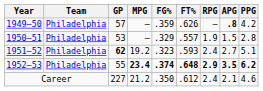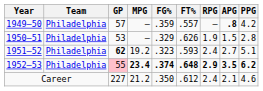 <table class="wikitable sortable" style="font-size:95%; text-align:right;">
 <tr>
 <th>Year</th>
 <th>Team</th>
 <th>GP</th>
 <th>MPG</th>
 <th>FG%</th>
 <th>FT%</th>
 <th>RPG</th>
 <th>APG</th>
 <th>PPG</th>
 </tr>
 <tr>
 <td style="text-align:left;"><a href='#'>1949–50</a></td>
 <td style="text-align:left;"><a href='#'>Philadelphia</a></td>
 <td>57</td>
 <td>–</td>
 <td>.359</td>
-<td>.626</td>
+<td>.557</td>
 <td>–</td>
 <td><strong>.8</strong></td>
 <td>4.2</td>
 </tr>
 <tr>
 <td style="text-align:left;"><a href='#'>1950–51</a></td>
 <td style="text-align:left;"><a href='#'>Philadelphia</a></td>
 <td>53</td>
 <td>–</td>
 <td>.329</td>
-<td>.557</td>
+<td>.626</td>
 <td>1.9</td>
 <td>1.5</td>
 <td>2.8</td>
 </tr>
 <tr>
 <td style="text-align:left;"><a href='#'>1951–52</a></td>
 <td style="text-align:left;"><a href='#'>Philadelphia</a></td>
 <td><strong>62</strong></td>
 <td>19.2</td>
 <td>.323</td>
 <td>.593</td>
 <td>2.4</td>
 <td>2.7</td>
 <td>5.1</td>
 </tr>
 <tr>
 <td style="text-align:left;"><a href='#'>1952–53</a></td>
 <td style="text-align:left;"><a href='#'>Philadelphia</a></td>
-<td>55</td>
+<td style="background: pink;">55</td>
 <td><strong>23.4</strong></td>
 <td><strong>.374</strong></td>
 <td><strong>.648</strong></td>
 <td><strong>2.9</strong></td>
 <td><strong>3.5</strong></td>
 <td><strong>6.2</strong></td>
 </tr>
 <tr class="sortbottom">
 <td style="text-align:center;" colspan="2">Career</td>
 <td>227</td>
 <td>21.2</td>
 <td>.350</td>
 <td>.612</td>
 <td>2.4</td>
 <td>2.1</td>
 <td>4.6</td>
 </tr>
 </table>
